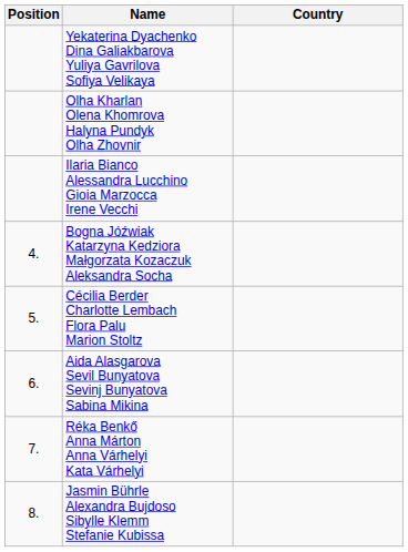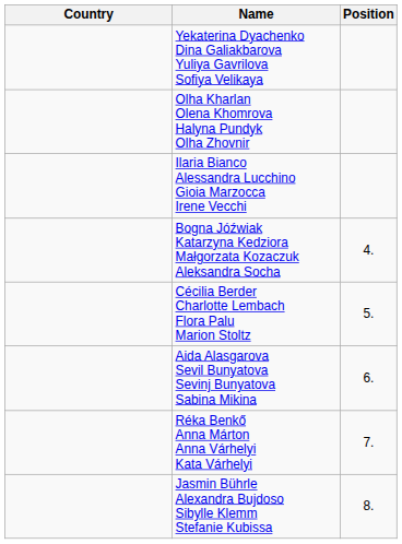 <table class="wikitable">
 <tr>
+<th width="200">Country</th>
+<th width="200">Name</th>
 <th width="20">Position</th>
-<th width="200">Name</th>
-<th width="200">Country</th>
 </tr>
 <tr>
+<td></td>
+<td><a href='#'>Yekaterina Dyachenko</a><br><a href='#'>Dina Galiakbarova</a><br><a href='#'>Yuliya Gavrilova</a><br><a href='#'>Sofiya Velikaya</a></td>
 <td align="center"></td>
-<td><a href='#'>Yekaterina Dyachenko</a><br><a href='#'>Dina Galiakbarova</a><br><a href='#'>Yuliya Gavrilova</a><br><a href='#'>Sofiya Velikaya</a></td>
-<td></td>
 </tr>
 <tr>
+<td></td>
+<td><a href='#'>Olha Kharlan</a><br><a href='#'>Olena Khomrova</a><br><a href='#'>Halyna Pundyk</a><br><a href='#'>Olha Zhovnir</a></td>
 <td align="center"></td>
-<td><a href='#'>Olha Kharlan</a><br><a href='#'>Olena Khomrova</a><br><a href='#'>Halyna Pundyk</a><br><a href='#'>Olha Zhovnir</a></td>
-<td></td>
 </tr>
 <tr>
+<td></td>
+<td><a href='#'>Ilaria Bianco</a><br><a href='#'>Alessandra Lucchino</a><br><a href='#'>Gioia Marzocca</a><br><a href='#'>Irene Vecchi</a></td>
 <td align="center"></td>
-<td><a href='#'>Ilaria Bianco</a><br><a href='#'>Alessandra Lucchino</a><br><a href='#'>Gioia Marzocca</a><br><a href='#'>Irene Vecchi</a></td>
-<td></td>
 </tr>
 <tr>
+<td></td>
+<td><a href='#'>Bogna Jóźwiak</a><br><a href='#'>Katarzyna Kedziora</a><br><a href='#'>Małgorzata Kozaczuk</a><br><a href='#'>Aleksandra Socha</a></td>
 <td align="center">4.</td>
-<td><a href='#'>Bogna Jóźwiak</a><br><a href='#'>Katarzyna Kedziora</a><br><a href='#'>Małgorzata Kozaczuk</a><br><a href='#'>Aleksandra Socha</a></td>
-<td></td>
 </tr>
 <tr>
+<td></td>
+<td><a href='#'>Cécilia Berder</a><br><a href='#'>Charlotte Lembach</a><br><a href='#'>Flora Palu</a><br><a href='#'>Marion Stoltz</a></td>
 <td align="center">5.</td>
-<td><a href='#'>Cécilia Berder</a><br><a href='#'>Charlotte Lembach</a><br><a href='#'>Flora Palu</a><br><a href='#'>Marion Stoltz</a></td>
-<td></td>
 </tr>
 <tr>
+<td></td>
+<td><a href='#'>Aida Alasgarova</a><br><a href='#'>Sevil Bunyatova</a><br><a href='#'>Sevinj Bunyatova</a><br><a href='#'>Sabina Mikina</a></td>
 <td align="center">6.</td>
-<td><a href='#'>Aida Alasgarova</a><br><a href='#'>Sevil Bunyatova</a><br><a href='#'>Sevinj Bunyatova</a><br><a href='#'>Sabina Mikina</a></td>
-<td></td>
 </tr>
 <tr>
+<td></td>
+<td><a href='#'>Réka Benkő</a><br><a href='#'>Anna Márton</a><br><a href='#'>Anna Várhelyi</a><br><a href='#'>Kata Várhelyi</a></td>
 <td align="center">7.</td>
-<td><a href='#'>Réka Benkő</a><br><a href='#'>Anna Márton</a><br><a href='#'>Anna Várhelyi</a><br><a href='#'>Kata Várhelyi</a></td>
-<td></td>
 </tr>
 <tr>
+<td></td>
+<td><a href='#'>Jasmin Bührle</a><br><a href='#'>Alexandra Bujdoso</a><br><a href='#'>Sibylle Klemm</a><br><a href='#'>Stefanie Kubissa</a></td>
 <td align="center">8.</td>
-<td><a href='#'>Jasmin Bührle</a><br><a href='#'>Alexandra Bujdoso</a><br><a href='#'>Sibylle Klemm</a><br><a href='#'>Stefanie Kubissa</a></td>
-<td></td>
 </tr>
 </table>
